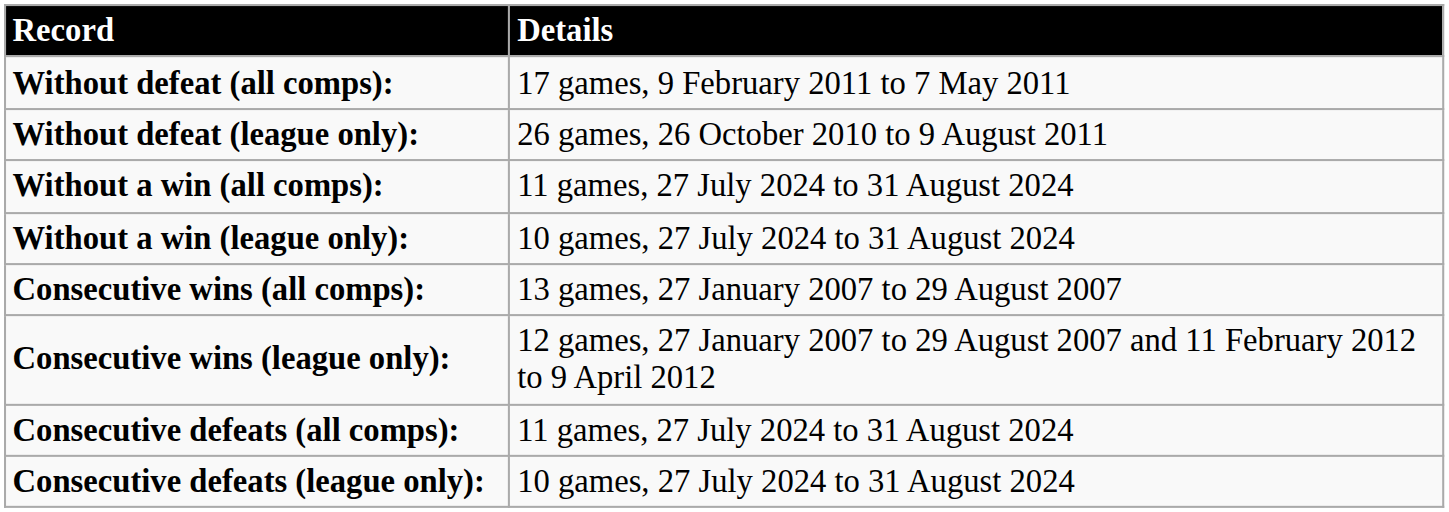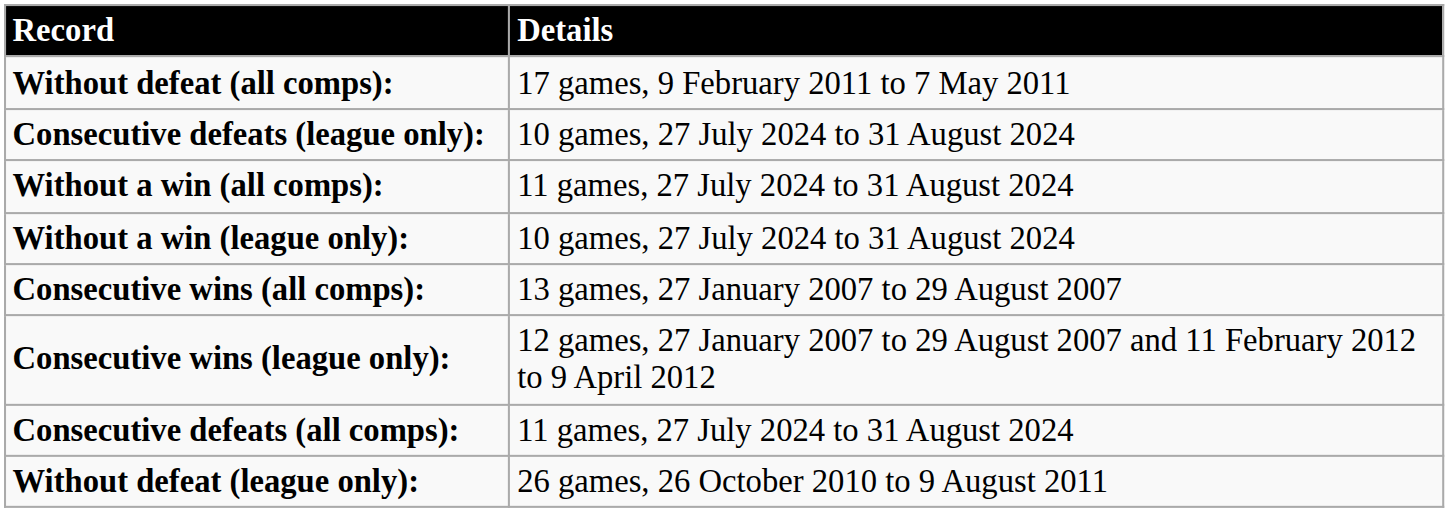 <table class="wikitable">
 <tr style="background: black; color: white">
 <td width="240pt"><strong>Record</strong></td>
 <td width="450pt"><strong>Details</strong></td>
 </tr>
 <tr>
 <td><strong>Without defeat (all comps):</strong></td>
 <td>17 games, 9 February 2011 to 7 May 2011</td>
 </tr>
 <tr>
-<td><strong>Without defeat (league only):</strong></td>
-<td>26 games, 26 October 2010 to 9 August 2011</td>
+<td><strong>Consecutive defeats (league only):</strong></td>
+<td>10 games, 27 July 2024 to 31 August 2024</td>
 </tr>
 <tr>
 <td><strong>Without a win (all comps):</strong></td>
 <td>11 games, 27 July 2024 to 31 August 2024</td>
 </tr>
 <tr>
 <td><strong>Without a win (league only):</strong></td>
 <td>10 games, 27 July 2024 to 31 August 2024</td>
 </tr>
 <tr>
 <td><strong>Consecutive wins (all comps):</strong></td>
 <td>13 games, 27 January 2007 to 29 August 2007</td>
 </tr>
 <tr>
 <td><strong>Consecutive wins (league only):</strong></td>
 <td>12 games, 27 January 2007 to 29 August 2007 and 11 February 2012 to 9 April 2012</td>
 </tr>
 <tr>
 <td><strong>Consecutive defeats (all comps):</strong></td>
 <td>11 games, 27 July 2024 to 31 August 2024</td>
 </tr>
 <tr>
-<td><strong>Consecutive defeats (league only):</strong></td>
-<td>10 games, 27 July 2024 to 31 August 2024</td>
+<td><strong>Without defeat (league only):</strong></td>
+<td>26 games, 26 October 2010 to 9 August 2011</td>
 </tr>
 </table>
